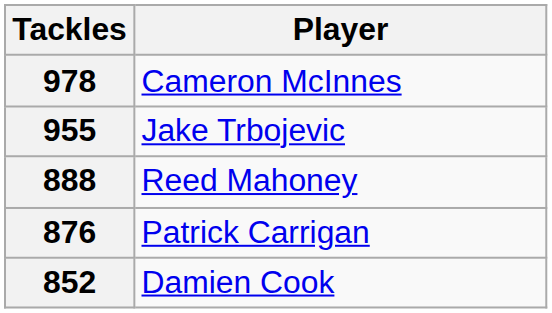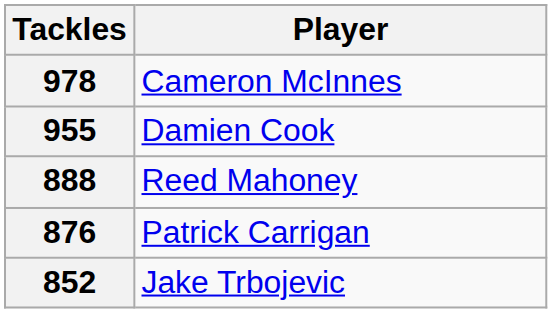 <table class="wikitable" style="text-align:left;">
 <tr>
 <th width=50>Tackles</th>
 <th width=200>Player</th>
 </tr>
 <tr>
 <th>978</th>
 <td> <a href='#'>Cameron McInnes</a></td>
 </tr>
 <tr>
 <th>955</th>
-<td> <a href='#'>Jake Trbojevic</a></td>
+<td> <a href='#'>Damien Cook</a></td>
 </tr>
 <tr>
 <th>888</th>
 <td> <a href='#'>Reed Mahoney</a></td>
 </tr>
 <tr>
 <th>876</th>
 <td> <a href='#'>Patrick Carrigan</a></td>
 </tr>
 <tr>
 <th>852</th>
-<td> <a href='#'>Damien Cook</a></td>
+<td> <a href='#'>Jake Trbojevic</a></td>
 </tr>
 </table>
